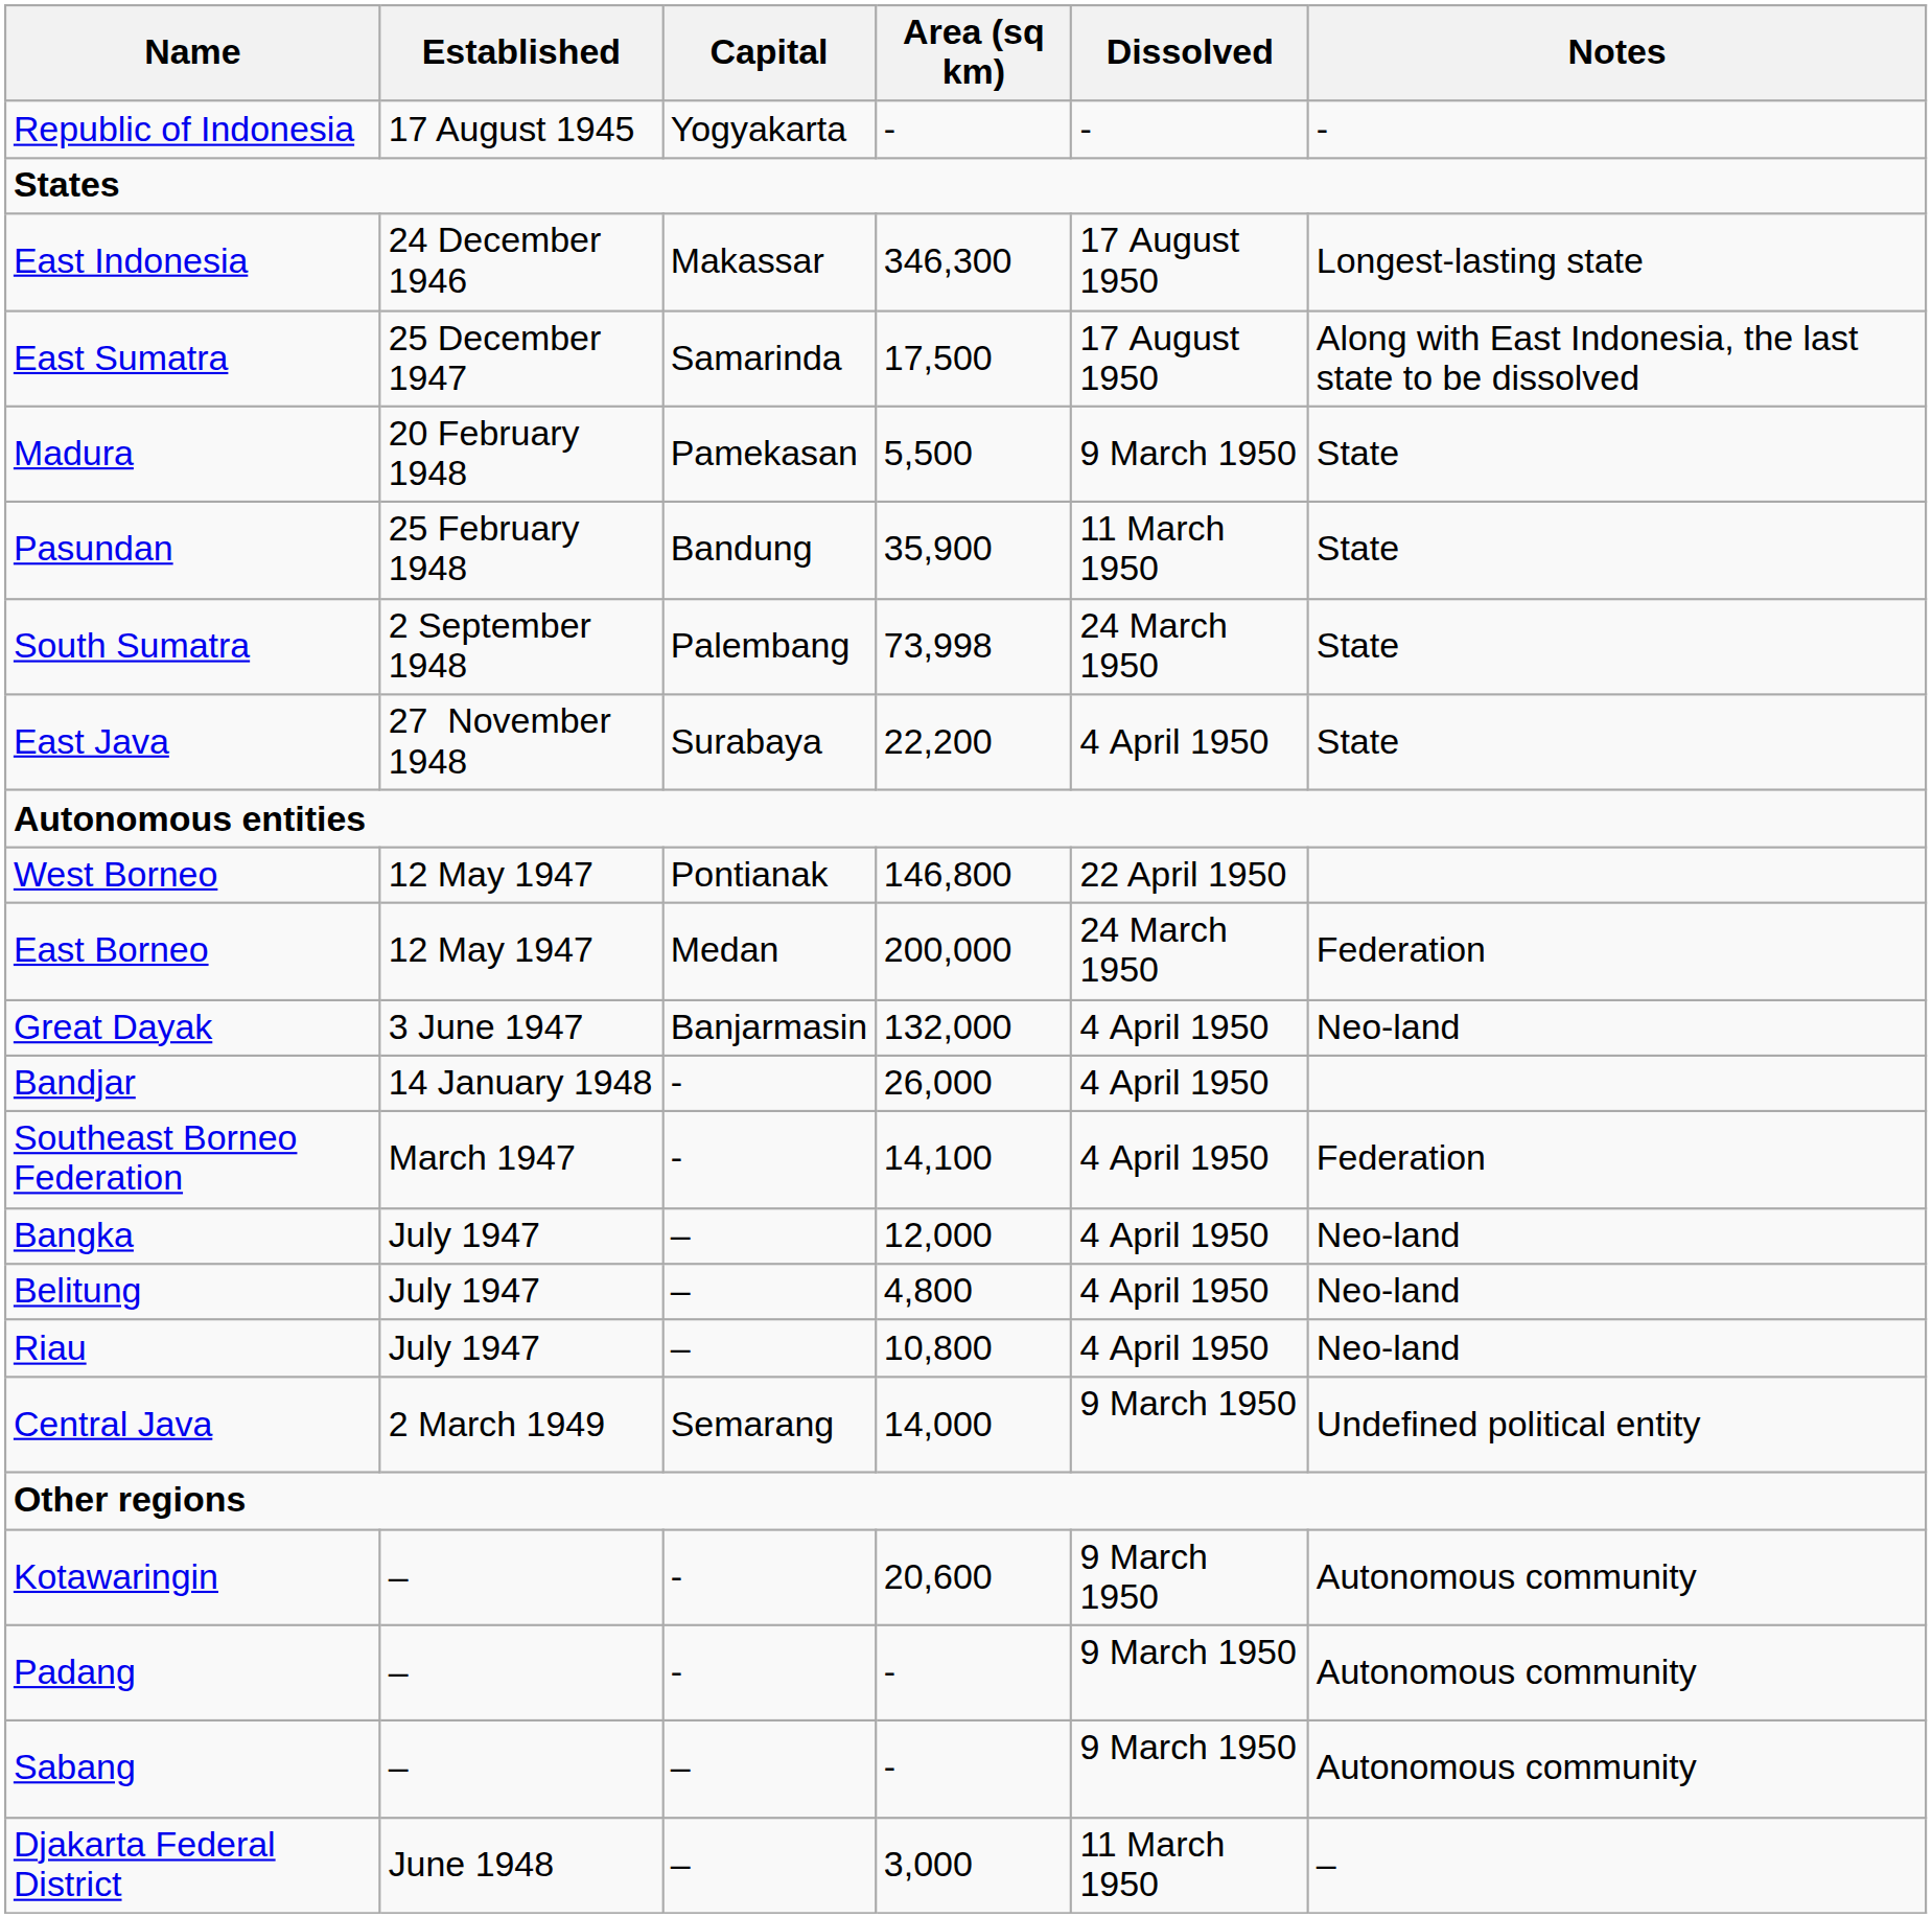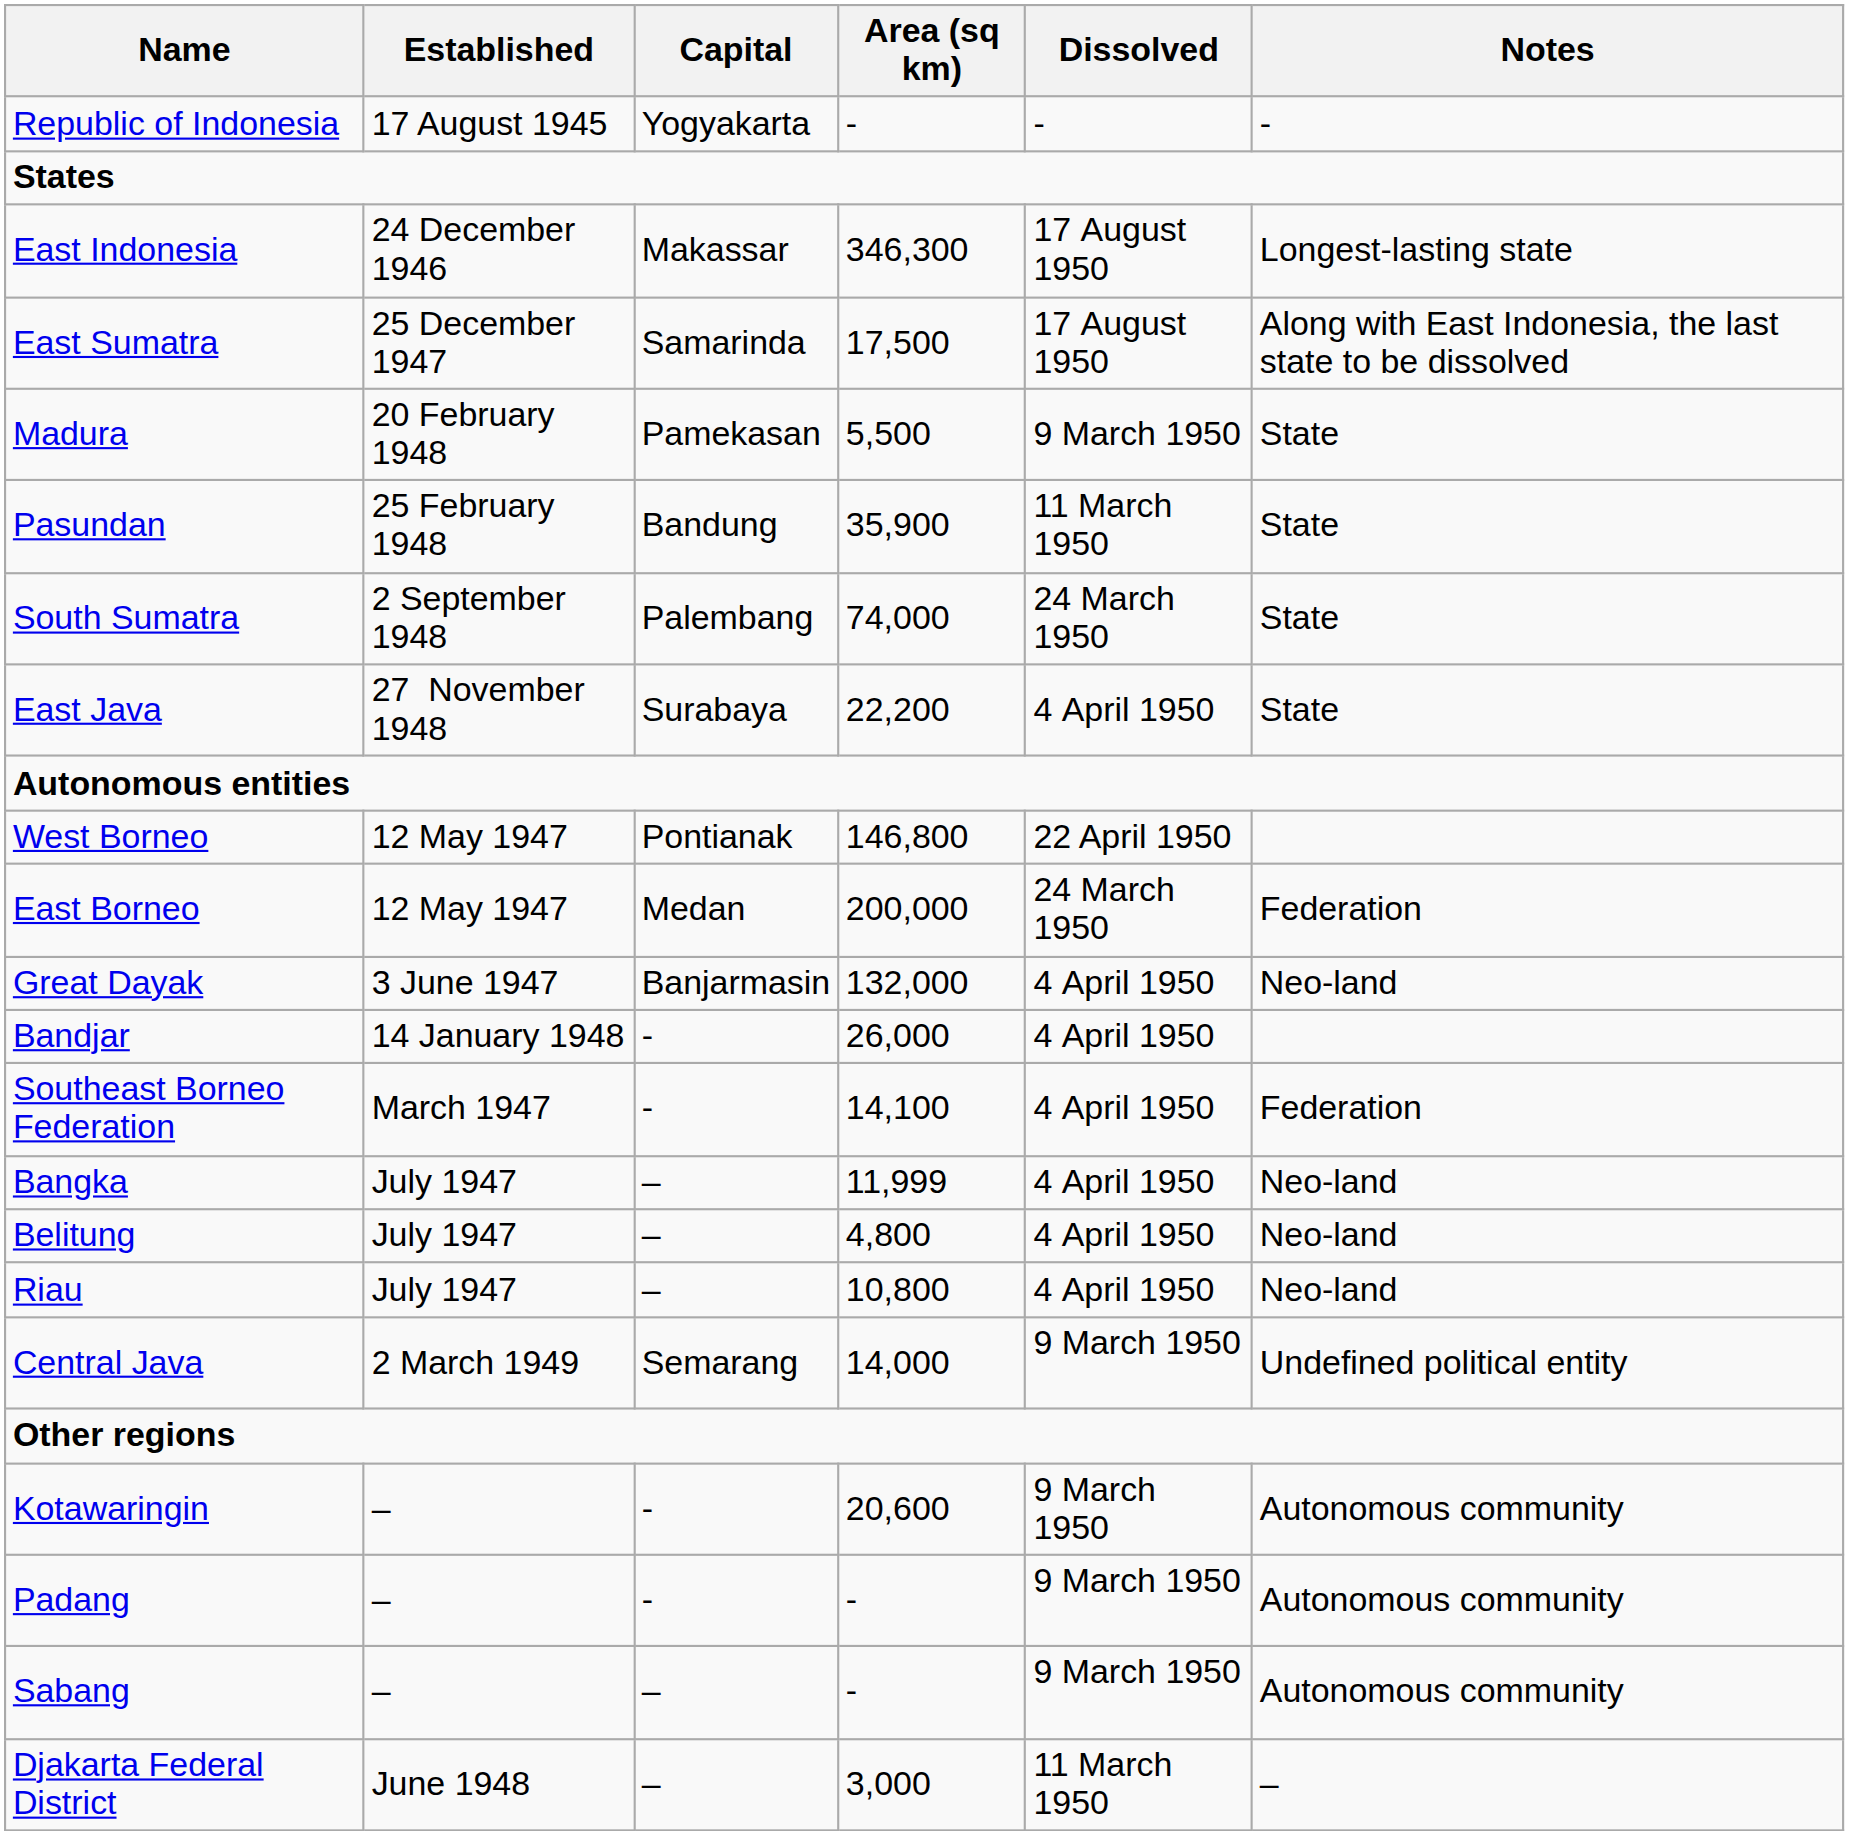 <table class="wikitable">
 <tr>
 <th>Name</th>
 <th>Established</th>
 <th>Capital</th>
 <th>Area (sq km)</th>
 <th>Dissolved</th>
 <th>Notes</th>
 </tr>
 <tr>
 <td><a href='#'>Republic of Indonesia</a></td>
 <td>17 August 1945</td>
 <td>Yogyakarta</td>
 <td>-</td>
 <td>-</td>
 <td>-</td>
 </tr>
 <tr>
 <td colspan="6" align="left"><strong>States</strong></td>
 </tr>
 <tr>
 <td><a href='#'>East Indonesia</a></td>
 <td>24 December 1946</td>
 <td>Makassar</td>
 <td>346,300</td>
 <td>17 August 1950</td>
 <td>Longest-lasting state</td>
 </tr>
 <tr>
 <td><a href='#'>East Sumatra</a></td>
 <td>25 December 1947</td>
 <td>Samarinda</td>
 <td>17,500</td>
 <td>17 August 1950</td>
 <td>Along with East Indonesia, the last state to be dissolved</td>
 </tr>
 <tr>
 <td><a href='#'>Madura</a></td>
 <td>20 February 1948</td>
 <td>Pamekasan </td>
 <td>5,500</td>
 <td>9 March 1950</td>
 <td>State</td>
 </tr>
 <tr>
 <td><a href='#'>Pasundan</a></td>
 <td>25 February 1948</td>
 <td>Bandung</td>
 <td>35,900</td>
 <td>11 March 1950</td>
 <td>State</td>
 </tr>
 <tr>
 <td><a href='#'>South Sumatra</a></td>
 <td>2 September 1948</td>
 <td>Palembang</td>
-<td>73,998</td>
+<td>74,000</td>
 <td>24 March 1950  </td>
 <td>State</td>
 </tr>
 <tr>
 <td><a href='#'>East Java</a></td>
 <td>27  November 1948</td>
 <td>Surabaya</td>
 <td>22,200</td>
 <td>4 April 1950</td>
 <td>State</td>
 </tr>
 <tr>
 <td colspan="6" align="left"><strong>Autonomous entities</strong></td>
 </tr>
 <tr>
 <td><a href='#'>West Borneo</a></td>
 <td>12 May 1947</td>
 <td>Pontianak</td>
 <td>146,800</td>
 <td>22 April 1950</td>
 <td></td>
 </tr>
 <tr>
 <td><a href='#'>East Borneo</a></td>
 <td>12 May 1947</td>
 <td>Medan</td>
 <td>200,000</td>
 <td>24 March 1950</td>
 <td>Federation</td>
 </tr>
 <tr>
 <td><a href='#'>Great Dayak</a></td>
 <td>3 June 1947</td>
 <td>Banjarmasin</td>
 <td>132,000</td>
 <td>4 April 1950</td>
 <td>Neo-land</td>
 </tr>
 <tr>
 <td><a href='#'>Bandjar</a></td>
 <td>14 January 1948</td>
 <td>-</td>
 <td>26,000</td>
 <td>4 April 1950</td>
 <td></td>
 </tr>
 <tr>
 <td><a href='#'>Southeast Borneo Federation</a></td>
 <td>March 1947</td>
 <td>-</td>
 <td>14,100</td>
 <td>4 April 1950</td>
 <td>Federation</td>
 </tr>
 <tr>
 <td><a href='#'>Bangka</a></td>
 <td>July 1947</td>
 <td>–</td>
-<td>12,000</td>
+<td>11,999</td>
 <td>4 April 1950</td>
 <td>Neo-land</td>
 </tr>
 <tr>
 <td><a href='#'>Belitung</a></td>
 <td>July 1947</td>
 <td>–</td>
 <td>4,800</td>
 <td>4 April 1950</td>
 <td>Neo-land</td>
 </tr>
 <tr>
 <td><a href='#'>Riau</a></td>
 <td>July 1947</td>
 <td>–</td>
 <td>10,800</td>
 <td>4 April 1950</td>
 <td>Neo-land</td>
 </tr>
 <tr>
 <td><a href='#'>Central Java</a></td>
 <td>2 March 1949</td>
 <td>Semarang</td>
 <td>14,000</td>
 <td>9 March 1950  </td>
 <td>Undefined political entity</td>
 </tr>
 <tr>
 <td colspan="6" align="left"><strong>Other regions</strong></td>
 </tr>
 <tr>
 <td><a href='#'>Kotawaringin</a></td>
 <td>–</td>
 <td>-</td>
 <td>20,600</td>
 <td>9 March 1950 </td>
 <td>Autonomous community</td>
 </tr>
 <tr>
 <td><a href='#'>Padang</a></td>
 <td>–</td>
 <td>-</td>
 <td>-</td>
 <td>9 March 1950  </td>
 <td>Autonomous community</td>
 </tr>
 <tr>
 <td><a href='#'>Sabang</a></td>
 <td>–</td>
 <td>–</td>
 <td>-</td>
 <td>9 March 1950  </td>
 <td>Autonomous community</td>
 </tr>
 <tr>
 <td><a href='#'>Djakarta Federal District</a></td>
 <td>June 1948</td>
 <td>–</td>
 <td>3,000</td>
 <td>11 March 1950</td>
 <td>–</td>
 </tr>
 </table>
